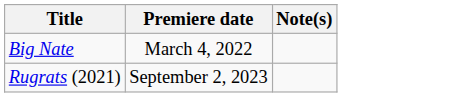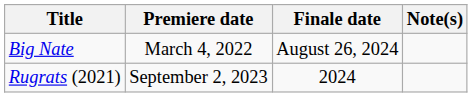 <table class="wikitable plainrowheaders sortable" style="text-align:center;">
 <tr>
 <th scope="col">Title</th>
 <th scope="col">Premiere date</th>
+<th scope="col">Finale date</th>
 <th class="unsortable">Note(s)</th>
 </tr>
 <tr>
 <td scope="row" style="text-align:left;"><em><a href='#'>Big Nate</a></em></td>
 <td>March 4, 2022</td>
+<td>August 26, 2024</td>
 <td></td>
 </tr>
 <tr>
 <td scope="row" style="text-align:left;"><em><a href='#'>Rugrats</a></em> (2021)</td>
 <td>September 2, 2023</td>
+<td>2024</td>
 <td></td>
 </tr>
 </table>
